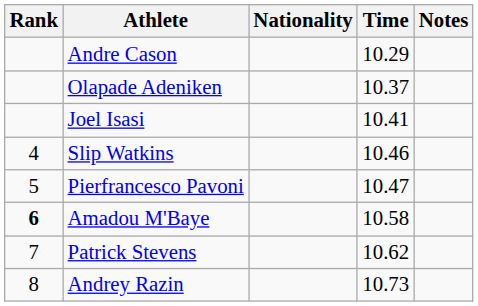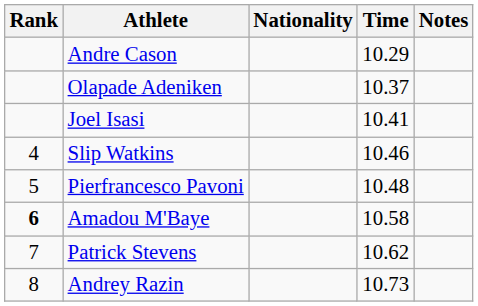 <table class="wikitable sortable" style="text-align:center">
 <tr>
 <th>Rank</th>
 <th>Athlete</th>
 <th>Nationality</th>
 <th>Time</th>
 <th>Notes</th>
 </tr>
 <tr>
 <td></td>
 <td align=left><a href='#'>Andre Cason</a></td>
 <td align=left></td>
 <td>10.29</td>
 <td></td>
 </tr>
 <tr>
 <td></td>
 <td align=left><a href='#'>Olapade Adeniken</a></td>
 <td align=left></td>
 <td>10.37</td>
 <td></td>
 </tr>
 <tr>
 <td></td>
 <td align=left><a href='#'>Joel Isasi</a></td>
 <td align=left></td>
 <td>10.41</td>
 <td></td>
 </tr>
 <tr>
 <td>4</td>
 <td align=left><a href='#'>Slip Watkins</a></td>
 <td align=left></td>
 <td>10.46</td>
 <td></td>
 </tr>
 <tr>
 <td>5</td>
 <td align=left><a href='#'>Pierfrancesco Pavoni</a></td>
 <td align=left></td>
-<td>10.47</td>
+<td>10.48</td>
 <td></td>
 </tr>
 <tr>
 <td><strong>6</strong></td>
 <td align=left><a href='#'>Amadou M'Baye</a></td>
 <td align=left></td>
 <td>10.58</td>
 <td></td>
 </tr>
 <tr>
 <td>7</td>
 <td align=left><a href='#'>Patrick Stevens</a></td>
 <td align=left></td>
 <td>10.62</td>
 <td></td>
 </tr>
 <tr>
 <td>8</td>
 <td align=left><a href='#'>Andrey Razin</a></td>
 <td align=left></td>
 <td>10.73</td>
 <td></td>
 </tr>
 </table>
